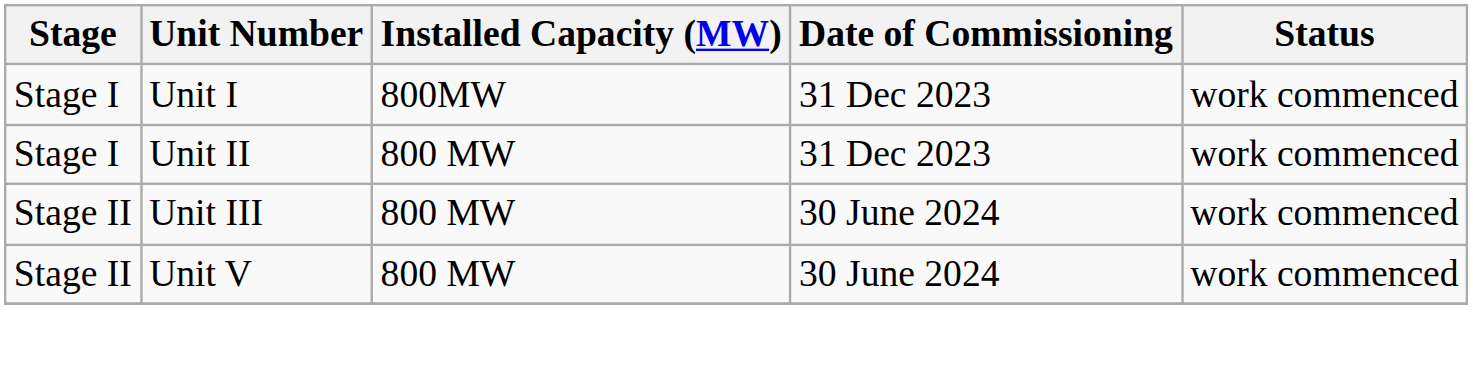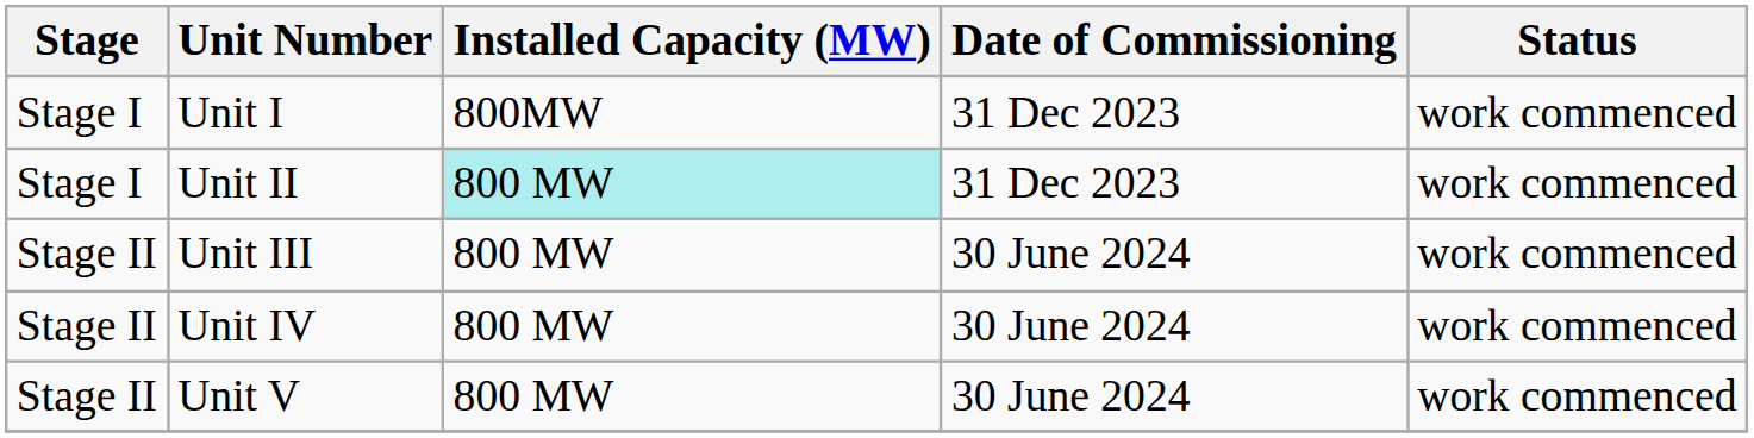 <table class="sortable wikitable">
 <tr>
 <th>Stage</th>
 <th>Unit Number</th>
 <th>Installed Capacity (<a href='#'>MW</a>)</th>
 <th>Date of Commissioning</th>
 <th>Status</th>
 </tr>
 <tr>
 <td>Stage I</td>
 <td>Unit I</td>
 <td>800MW</td>
 <td>31 Dec 2023</td>
 <td>work commenced </td>
 </tr>
 <tr>
 <td>Stage I</td>
 <td>Unit II</td>
-<td>800 MW</td>
+<td style="background: paleturquoise;">800 MW</td>
 <td>31 Dec 2023</td>
 <td>work commenced</td>
 </tr>
 <tr>
 <td>Stage II</td>
 <td>Unit III</td>
+<td>800 MW</td>
+<td>30 June 2024</td>
+<td>work commenced</td>
+</tr>
+<tr>
+<td>Stage II</td>
+<td>Unit IV</td>
 <td>800 MW</td>
 <td>30 June 2024</td>
 <td>work commenced</td>
 </tr>
 <tr>
 <td>Stage II</td>
 <td>Unit V</td>
 <td>800 MW</td>
 <td>30 June 2024</td>
 <td>work commenced</td>
 </tr>
 <tr>
 </tr>
 </table>
